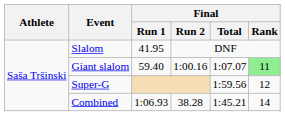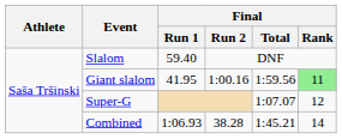 <table class="wikitable">
 <tr>
 <th rowspan="2">Athlete</th>
 <th rowspan="2">Event</th>
 <th colspan="4">Final</th>
 </tr>
 <tr>
 <th>Run 1</th>
 <th>Run 2</th>
 <th>Total</th>
 <th>Rank</th>
 </tr>
 <tr>
 <td rowspan=4><a href='#'>Saša Tršinski</a></td>
 <td><a href='#'>Slalom</a></td>
-<td align="center">41.95</td>
+<td align="center">59.40</td>
 <td align="center" colspan=3>DNF</td>
 </tr>
 <tr>
 <td><a href='#'>Giant slalom</a></td>
-<td align="center">59.40</td>
+<td align="center">41.95</td>
 <td align="center">1:00.16</td>
-<td align="center">1:07.07</td>
+<td align="center">1:59.56</td>
 <td align="center" style="background: lightgreen;">11</td>
 </tr>
 <tr>
 <td><a href='#'>Super-G</a></td>
 <td colspan=2 bgcolor="wheat"></td>
-<td align="center">1:59.56</td>
+<td align="center">1:07.07</td>
 <td align="center">12</td>
 </tr>
 <tr>
 <td><a href='#'>Combined</a></td>
 <td align="center">1:06.93</td>
 <td align="center">38.28</td>
 <td align="center">1:45.21</td>
 <td align="center">14</td>
 </tr>
 </table>
